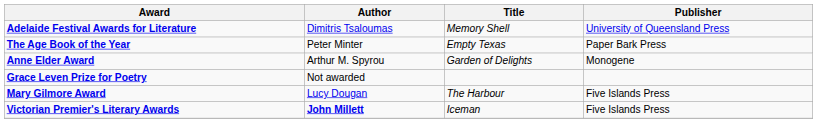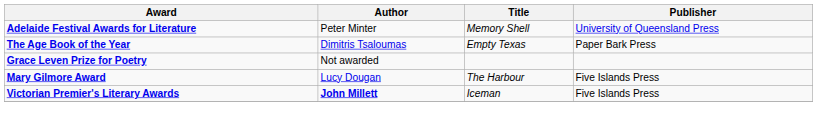 <table class="wikitable" width=100%>
 <tr>
 <th>Award</th>
 <th>Author</th>
 <th>Title</th>
 <th>Publisher</th>
 </tr>
 <tr>
 <td><strong><a href='#'>Adelaide Festival Awards for Literature</a></strong></td>
-<td><a href='#'>Dimitris Tsaloumas</a></td>
+<td>Peter Minter</td>
 <td><em>Memory Shell</em></td>
 <td><a href='#'>University of Queensland Press</a></td>
 </tr>
 <tr>
 <td><strong><a href='#'>The Age Book of the Year</a></strong></td>
-<td>Peter Minter</td>
+<td><a href='#'>Dimitris Tsaloumas</a></td>
 <td><em>Empty Texas</em></td>
 <td>Paper Bark Press</td>
-</tr>
-<tr>
-<td><strong><a href='#'>Anne Elder Award</a></strong></td>
-<td>Arthur M. Spyrou</td>
-<td><em>Garden of Delights</em></td>
-<td>Monogene</td>
 </tr>
 <tr>
 <td><strong><a href='#'>Grace Leven Prize for Poetry</a></strong></td>
 <td>Not awarded</td>
 <td></td>
 <td></td>
 </tr>
 <tr>
 <td><strong><a href='#'>Mary Gilmore Award</a></strong></td>
 <td><a href='#'>Lucy Dougan</a></td>
 <td><em>The Harbour</em></td>
 <td>Five Islands Press</td>
 </tr>
 <tr>
 <td><strong><a href='#'>Victorian Premier's Literary Awards</a></strong></td>
 <td><strong><a href='#'>John Millett</a></strong></td>
 <td><em>Iceman</em></td>
 <td>Five Islands Press</td>
 </tr>
 <tr>
 </tr>
 </table>
